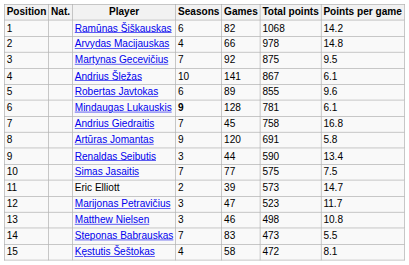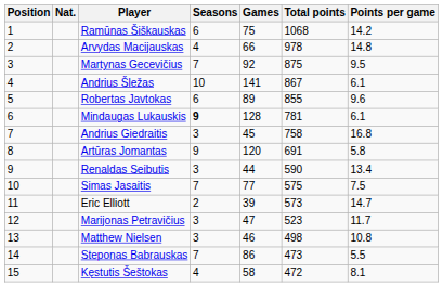 <table class="wikitable">
 <tr>
 <th>Position</th>
 <th>Nat.</th>
 <th>Player</th>
 <th>Seasons</th>
 <th>Games</th>
 <th>Total points</th>
 <th>Points per game</th>
 </tr>
 <tr>
 <td>1</td>
 <td></td>
 <td><a href='#'>Ramūnas Šiškauskas</a></td>
 <td>6</td>
-<td>82</td>
+<td>75</td>
 <td>1068</td>
 <td>14.2</td>
 </tr>
 <tr>
 <td>2</td>
 <td></td>
 <td><a href='#'>Arvydas Macijauskas</a></td>
 <td>4</td>
 <td>66</td>
 <td>978</td>
 <td>14.8</td>
 </tr>
 <tr>
 <td>3</td>
 <td></td>
 <td><a href='#'>Martynas Gecevičius</a></td>
 <td>7</td>
 <td>92</td>
 <td>875</td>
 <td>9.5</td>
 </tr>
 <tr>
 <td>4</td>
 <td></td>
 <td><a href='#'>Andrius Šležas</a></td>
 <td>10</td>
 <td>141</td>
 <td>867</td>
 <td>6.1</td>
 </tr>
 <tr>
 <td>5</td>
 <td></td>
 <td><a href='#'>Robertas Javtokas</a></td>
 <td>6</td>
 <td>89</td>
 <td>855</td>
 <td>9.6</td>
 </tr>
 <tr>
 <td>6</td>
 <td></td>
 <td><a href='#'>Mindaugas Lukauskis</a></td>
 <td><strong>9</strong></td>
 <td>128</td>
 <td>781</td>
 <td>6.1</td>
 </tr>
 <tr>
 <td>7</td>
 <td></td>
 <td><a href='#'>Andrius Giedraitis</a></td>
-<td>7</td>
+<td>3</td>
 <td>45</td>
 <td>758</td>
 <td>16.8</td>
 </tr>
 <tr>
 <td>8</td>
 <td></td>
 <td><a href='#'>Artūras Jomantas</a></td>
 <td>9</td>
 <td>120</td>
 <td>691</td>
 <td>5.8</td>
 </tr>
 <tr>
 <td>9</td>
 <td></td>
 <td><a href='#'>Renaldas Seibutis</a></td>
 <td>3</td>
 <td>44</td>
 <td>590</td>
 <td>13.4</td>
 </tr>
 <tr>
 <td>10</td>
 <td></td>
 <td><a href='#'>Simas Jasaitis</a></td>
 <td>7</td>
 <td>77</td>
 <td>575</td>
 <td>7.5</td>
 </tr>
 <tr>
 <td>11</td>
 <td> </td>
 <td>Eric Elliott</td>
 <td>2</td>
 <td>39</td>
 <td>573</td>
 <td>14.7</td>
 </tr>
 <tr>
 <td>12</td>
 <td></td>
 <td><a href='#'>Marijonas Petravičius</a></td>
 <td>3</td>
 <td>47</td>
 <td>523</td>
 <td>11.7</td>
 </tr>
 <tr>
 <td>13</td>
 <td></td>
 <td><a href='#'>Matthew Nielsen</a></td>
 <td>3</td>
 <td>46</td>
 <td>498</td>
 <td>10.8</td>
 </tr>
 <tr>
 <td>14</td>
 <td></td>
 <td><a href='#'>Steponas Babrauskas</a></td>
 <td>7</td>
-<td>83</td>
+<td>86</td>
 <td>473</td>
 <td>5.5</td>
 </tr>
 <tr>
 <td>15</td>
 <td></td>
 <td><a href='#'>Kęstutis Šeštokas</a></td>
 <td>4</td>
 <td>58</td>
 <td>472</td>
 <td>8.1</td>
 </tr>
 </table>
